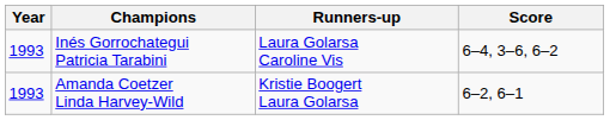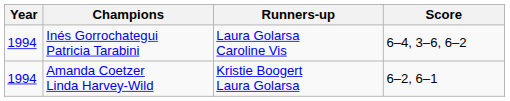 <table class=wikitable>
 <tr>
 <th style="width:40px">Year</th>
 <th style="width:200px">Champions</th>
 <th style="width:200px">Runners-up</th>
 <th style="width:140px" class="unsortable">Score</th>
 </tr>
 <tr>
-<td><a href='#'>1993</a></td>
+<td><a href='#'>1994</a></td>
 <td> <a href='#'>Inés Gorrochategui</a> <br>  <a href='#'>Patricia Tarabini</a></td>
 <td> <a href='#'>Laura Golarsa</a> <br>  <a href='#'>Caroline Vis</a></td>
 <td>6–4, 3–6, 6–2</td>
 </tr>
 <tr>
-<td><a href='#'>1993</a></td>
+<td><a href='#'>1994</a></td>
 <td> <a href='#'>Amanda Coetzer</a> <br> <a href='#'>Linda Harvey-Wild</a></td>
 <td> <a href='#'>Kristie Boogert</a><br> <a href='#'>Laura Golarsa</a></td>
 <td>6–2, 6–1</td>
 </tr>
 </table>
